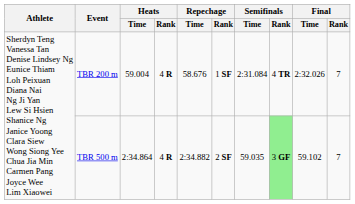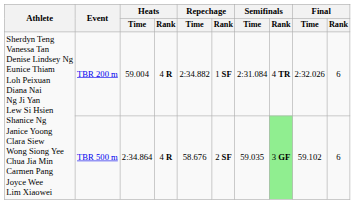 <table class="wikitable" style="text-align:center; font-size:90%">
 <tr>
 <th rowspan="2">Athlete</th>
 <th rowspan="2">Event</th>
 <th colspan="2">Heats</th>
 <th colspan="2">Repechage</th>
 <th colspan="2">Semifinals</th>
 <th colspan="2">Final</th>
 </tr>
 <tr style=font-size:95%>
 <th>Time</th>
 <th>Rank</th>
 <th>Time</th>
 <th>Rank</th>
 <th>Time</th>
 <th>Rank</th>
 <th>Time</th>
 <th>Rank</th>
 </tr>
 <tr>
 <td align=left rowspan=2>Sherdyn Teng<br>Vanessa Tan<br>Denise Lindsey Ng<br>Eunice Thiam<br>Loh Peixuan<br>Diana Nai<br>Ng Ji Yan<br>Lew Si Hsien<br>Shanice Ng<br>Janice Yoong<br>Clara Siew<br>Wong Siong Yee<br>Chua Jia Min<br>Carmen Pang<br>Joyce Wee<br>Lim Xiaowei</td>
 <td align=left><a href='#'>TBR 200 m</a></td>
 <td>59.004</td>
 <td>4 <strong>R</strong></td>
-<td>58.676</td>
+<td>2:34.882</td>
 <td>1 <strong>SF</strong></td>
 <td>2:31.084</td>
 <td>4 <strong>TR</strong></td>
 <td>2:32.026</td>
-<td>7</td>
+<td>6</td>
 </tr>
 <tr>
 <td align=left><a href='#'>TBR 500 m</a></td>
 <td>2:34.864</td>
 <td>4 <strong>R</strong></td>
-<td>2:34.882</td>
+<td>58.676</td>
 <td>2 <strong>SF</strong></td>
 <td>59.035</td>
 <td style="background: lightgreen;">3 <strong>GF</strong></td>
 <td>59.102</td>
-<td>7</td>
+<td>6</td>
 </tr>
 </table>
